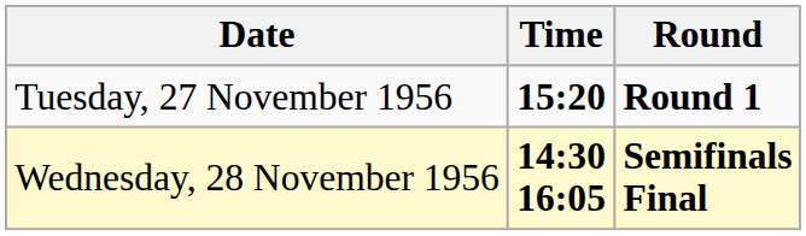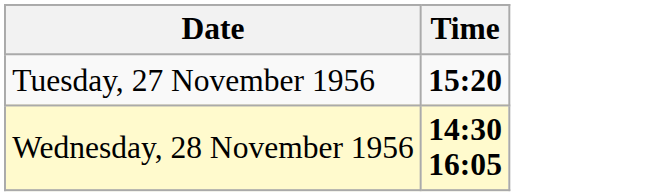 <table class="wikitable">
 <tr>
 <th>Date</th>
 <th>Time</th>
-<th>Round</th>
 </tr>
 <tr>
 <td>Tuesday, 27 November 1956</td>
 <td><strong>15:20</strong></td>
-<td><strong>Round 1</strong></td>
 </tr>
 <tr style=background:lemonchiffon>
 <td>Wednesday, 28 November 1956</td>
 <td><strong>14:30</strong><br><strong>16:05</strong></td>
-<td><strong>Semifinals</strong><br><strong>Final</strong></td>
 </tr>
 </table>
